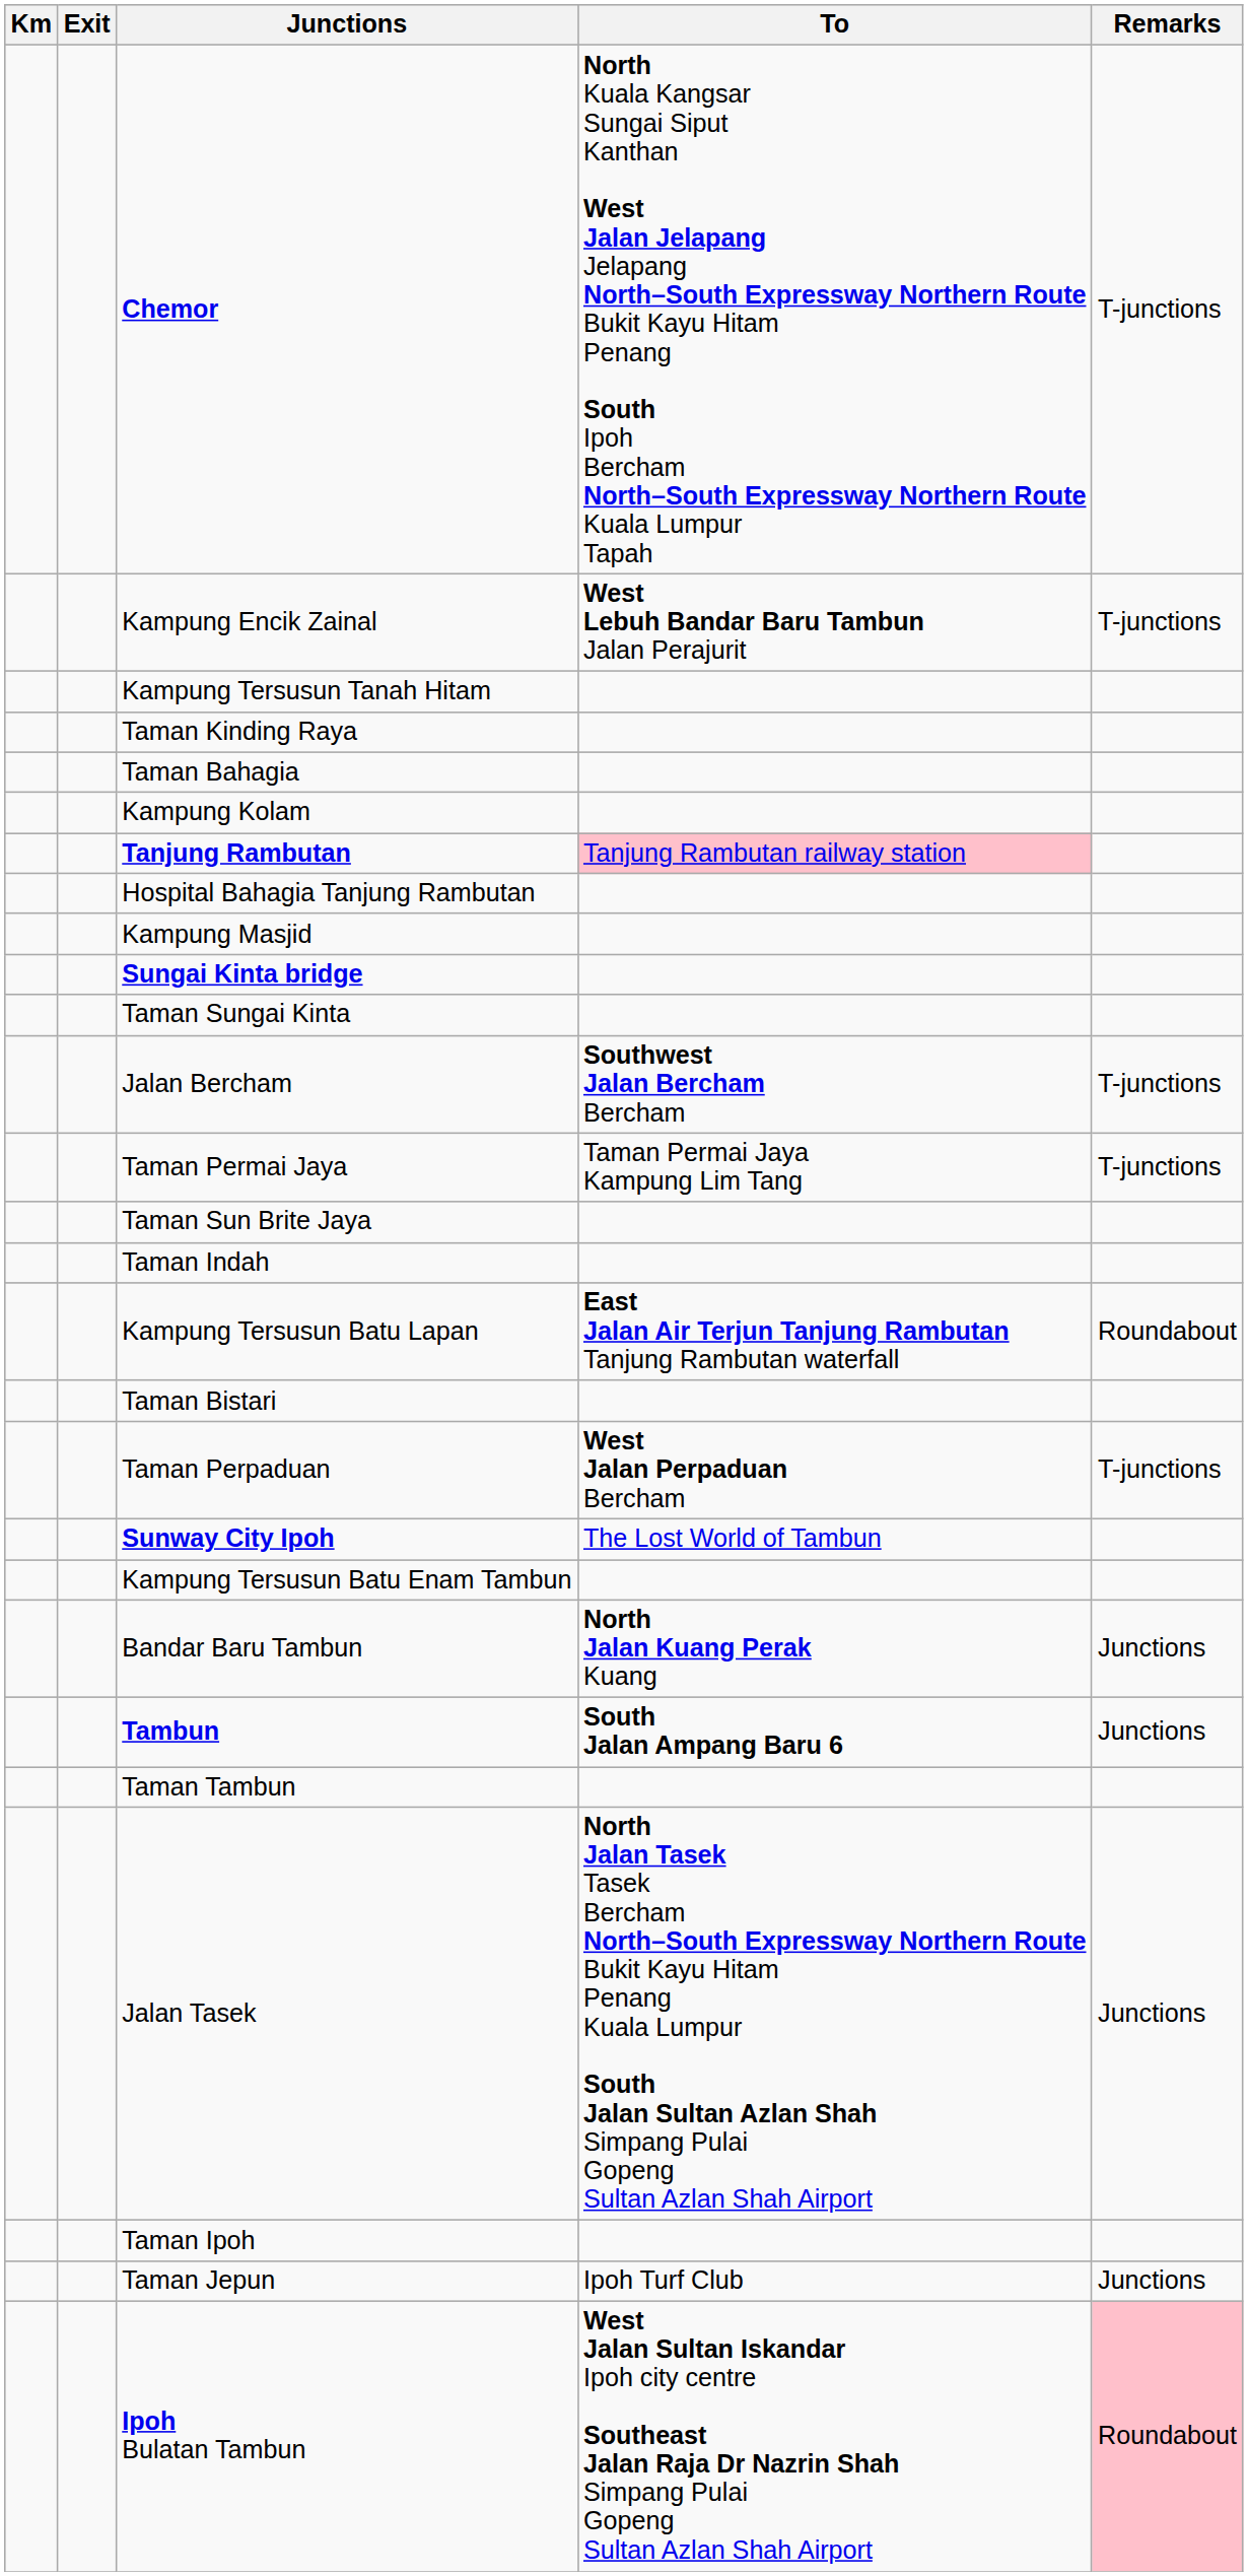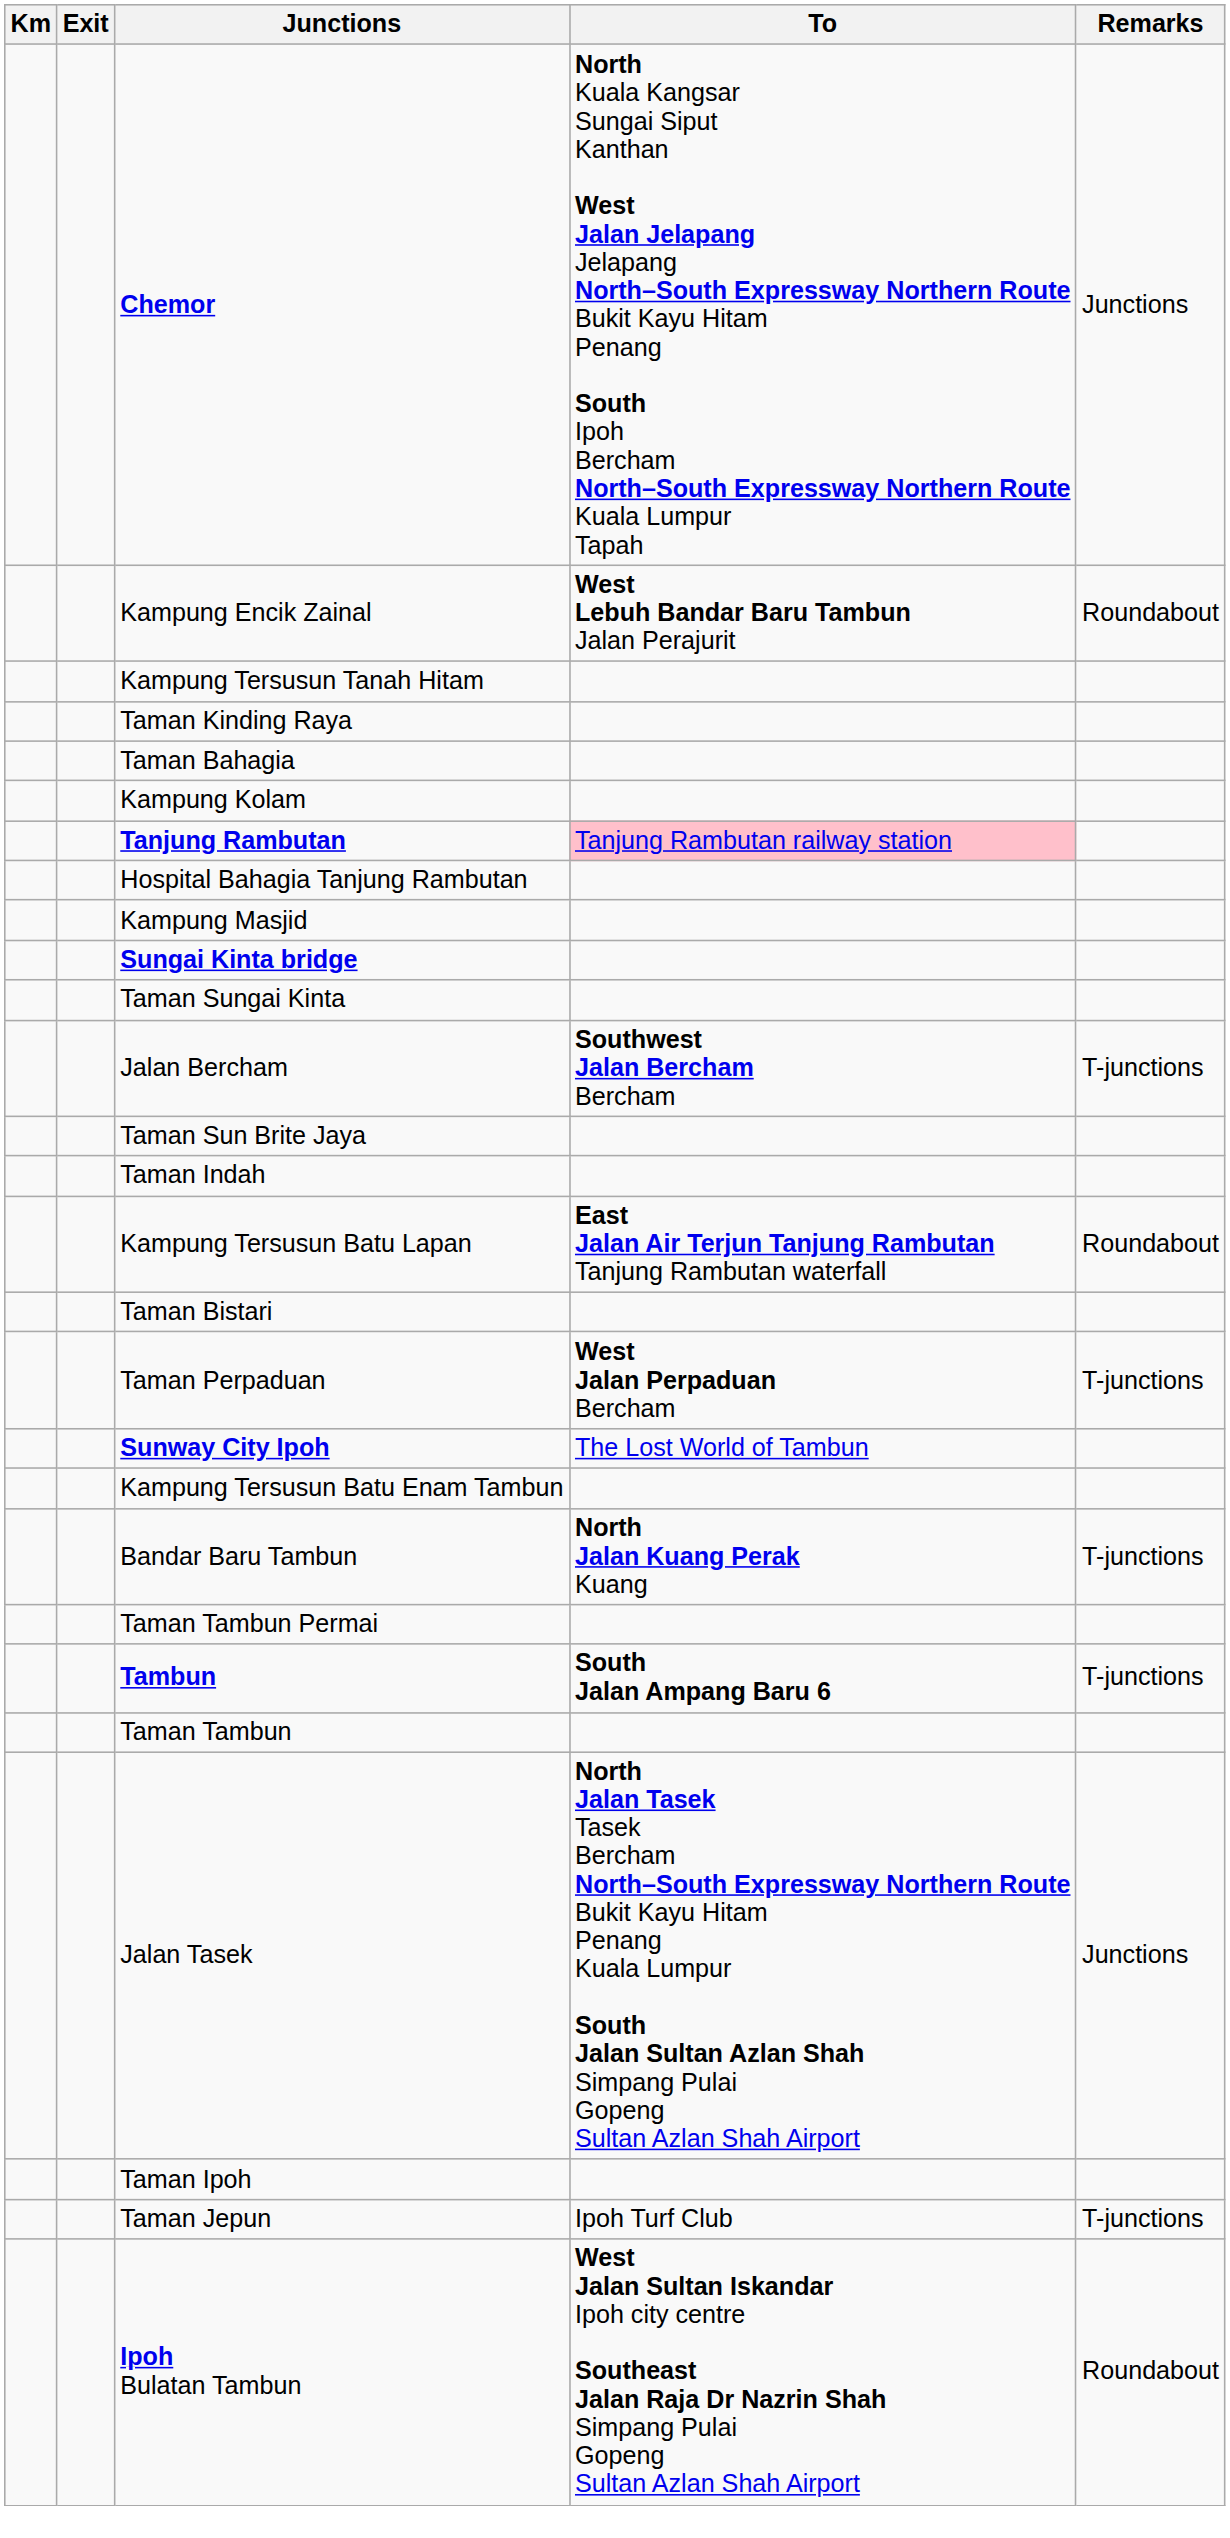 <table class="wikitable">
 <tr>
 <th>Km</th>
 <th>Exit</th>
 <th>Junctions</th>
 <th>To</th>
 <th>Remarks</th>
 </tr>
 <tr>
 <td></td>
 <td></td>
 <td><strong><a href='#'>Chemor</a></strong></td>
 <td><strong>North</strong><br> Kuala Kangsar<br> Sungai Siput<br> Kanthan<br><br><strong>West</strong><br> <strong><a href='#'>Jalan Jelapang</a></strong><br>Jelapang<br>  <strong><a href='#'>North–South Expressway Northern Route</a></strong><br>Bukit Kayu Hitam<br>Penang<br><br><strong>South</strong><br> Ipoh<br> Bercham<br>  <strong><a href='#'>North–South Expressway Northern Route</a></strong><br>Kuala Lumpur<br>Tapah</td>
-<td>T-junctions</td>
+<td>Junctions</td>
 </tr>
 <tr>
 <td></td>
 <td></td>
 <td>Kampung Encik Zainal</td>
 <td><strong>West</strong><br><strong>Lebuh Bandar Baru Tambun</strong><br>Jalan Perajurit</td>
-<td>T-junctions</td>
+<td>Roundabout</td>
 </tr>
 <tr>
 <td></td>
 <td></td>
 <td>Kampung Tersusun Tanah Hitam</td>
 <td></td>
 <td></td>
 </tr>
 <tr>
 <td></td>
 <td></td>
 <td>Taman Kinding Raya</td>
 <td></td>
 <td></td>
 </tr>
 <tr>
 <td></td>
 <td></td>
 <td>Taman Bahagia</td>
 <td></td>
 <td></td>
 </tr>
 <tr>
 <td></td>
 <td></td>
 <td>Kampung Kolam</td>
 <td></td>
 <td></td>
 </tr>
 <tr>
 <td></td>
 <td></td>
 <td><strong><a href='#'>Tanjung Rambutan</a></strong></td>
 <td style="background: pink;"><a href='#'>Tanjung Rambutan railway station</a></td>
 <td></td>
 </tr>
 <tr>
 <td></td>
 <td></td>
 <td>Hospital Bahagia Tanjung Rambutan</td>
 <td></td>
 <td></td>
 </tr>
 <tr>
 <td></td>
 <td></td>
 <td>Kampung Masjid</td>
 <td></td>
 <td></td>
 </tr>
 <tr>
 <td></td>
 <td></td>
 <td><strong><a href='#'>Sungai Kinta bridge</a></strong></td>
 <td></td>
 <td></td>
 </tr>
 <tr>
 <td></td>
 <td></td>
 <td>Taman Sungai Kinta</td>
 <td></td>
 <td></td>
 </tr>
 <tr>
 <td></td>
 <td></td>
 <td>Jalan Bercham</td>
 <td><strong>Southwest</strong><br> <strong><a href='#'>Jalan Bercham</a></strong><br>Bercham</td>
 <td>T-junctions</td>
 </tr>
 <tr>
 <td></td>
 <td></td>
-<td>Taman Permai Jaya</td>
-<td>Taman Permai Jaya<br>Kampung Lim Tang</td>
-<td>T-junctions</td>
-</tr>
-<tr>
-<td></td>
-<td></td>
 <td>Taman Sun Brite Jaya</td>
 <td></td>
 <td></td>
 </tr>
 <tr>
 <td></td>
 <td></td>
 <td>Taman Indah</td>
 <td></td>
 <td></td>
 </tr>
 <tr>
 <td></td>
 <td></td>
 <td>Kampung Tersusun Batu Lapan</td>
 <td><strong>East</strong><br> <strong><a href='#'>Jalan Air Terjun Tanjung Rambutan</a></strong><br>Tanjung Rambutan waterfall</td>
 <td>Roundabout</td>
 </tr>
 <tr>
 <td></td>
 <td></td>
 <td>Taman Bistari</td>
 <td></td>
 <td></td>
 </tr>
 <tr>
 <td></td>
 <td></td>
 <td>Taman Perpaduan</td>
 <td><strong>West</strong><br><strong>Jalan Perpaduan</strong><br>Bercham</td>
 <td>T-junctions</td>
 </tr>
 <tr>
 <td></td>
 <td></td>
 <td><strong><a href='#'>Sunway City Ipoh</a></strong></td>
 <td><a href='#'>The Lost World of Tambun</a></td>
 <td></td>
 </tr>
 <tr>
 <td></td>
 <td></td>
 <td>Kampung Tersusun Batu Enam Tambun</td>
 <td></td>
 <td></td>
 </tr>
 <tr>
 <td></td>
 <td></td>
 <td>Bandar Baru Tambun</td>
 <td><strong>North</strong><br> <strong><a href='#'>Jalan Kuang Perak</a></strong><br>Kuang</td>
-<td>Junctions</td>
+<td>T-junctions</td>
+</tr>
+<tr>
+<td></td>
+<td></td>
+<td>Taman Tambun Permai</td>
+<td></td>
+<td></td>
 </tr>
 <tr>
 <td></td>
 <td></td>
 <td><strong><a href='#'>Tambun</a></strong></td>
 <td><strong>South</strong><br><strong>Jalan Ampang Baru 6</strong></td>
-<td>Junctions</td>
+<td>T-junctions</td>
 </tr>
 <tr>
 <td></td>
 <td></td>
 <td>Taman Tambun</td>
 <td></td>
 <td></td>
 </tr>
 <tr>
 <td></td>
 <td></td>
 <td>Jalan Tasek</td>
 <td><strong>North</strong><br><strong><a href='#'>Jalan Tasek</a></strong><br>Tasek<br>Bercham<br>  <strong><a href='#'>North–South Expressway Northern Route</a></strong><br>Bukit Kayu Hitam<br>Penang<br>Kuala Lumpur<br><br><strong>South</strong><br><strong>Jalan Sultan Azlan Shah</strong><br>Simpang Pulai<br>Gopeng<br><a href='#'>Sultan Azlan Shah Airport</a></td>
 <td>Junctions</td>
 </tr>
 <tr>
 <td></td>
 <td></td>
 <td>Taman Ipoh</td>
 <td></td>
 <td></td>
 </tr>
 <tr>
 <td></td>
 <td></td>
 <td>Taman Jepun</td>
 <td>Ipoh Turf Club</td>
-<td>Junctions</td>
+<td>T-junctions</td>
 </tr>
 <tr>
 <td></td>
 <td></td>
 <td><strong><a href='#'>Ipoh</a></strong><br>Bulatan Tambun</td>
 <td><strong>West</strong><br><strong>Jalan Sultan Iskandar</strong><br>Ipoh city centre<br><br><strong>Southeast</strong><br> <strong>Jalan Raja Dr Nazrin Shah</strong><br>Simpang Pulai<br>Gopeng<br><a href='#'>Sultan Azlan Shah Airport</a></td>
-<td style="background: pink;">Roundabout</td>
+<td>Roundabout</td>
 </tr>
 </table>
